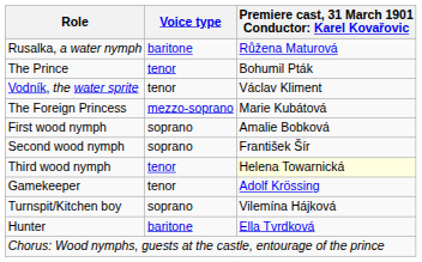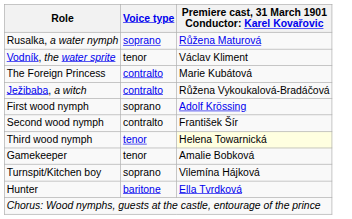 <table class="wikitable">
 <tr>
 <th>Role</th>
 <th><a href='#'>Voice type</a></th>
 <th>Premiere cast, 31 March 1901<br>Conductor: <a href='#'>Karel Kovařovic</a></th>
 </tr>
 <tr>
 <td>Rusalka, <em>a water nymph</em></td>
-<td><a href='#'>baritone</a></td>
+<td><a href='#'>soprano</a></td>
 <td><a href='#'>Růžena Maturová</a></td>
-</tr>
-<tr>
-<td>The Prince</td>
-<td><a href='#'>tenor</a></td>
-<td>Bohumil Pták</td>
 </tr>
 <tr>
 <td><a href='#'>Vodník</a>, <em>the <a href='#'>water sprite</a></em></td>
 <td>tenor</td>
 <td>Václav Kliment</td>
 </tr>
 <tr>
 <td>The Foreign Princess</td>
-<td><a href='#'>mezzo-soprano</a></td>
+<td><a href='#'>contralto</a></td>
 <td>Marie Kubátová</td>
+</tr>
+<tr>
+<td><a href='#'>Ježibaba</a>, <em>a witch</em></td>
+<td><a href='#'>contralto</a></td>
+<td>Růžena Vykoukalová-Bradáčová</td>
 </tr>
 <tr>
 <td>First wood nymph</td>
 <td>soprano</td>
-<td>Amalie Bobková</td>
+<td><a href='#'>Adolf Krössing</a></td>
 </tr>
 <tr>
 <td>Second wood nymph</td>
-<td>soprano</td>
+<td>contralto</td>
 <td>František Šír</td>
 </tr>
 <tr>
 <td>Third wood nymph</td>
 <td><a href='#'>tenor</a></td>
 <td style="background: lightyellow;">Helena Towarnická</td>
 </tr>
 <tr>
 <td>Gamekeeper</td>
 <td>tenor</td>
-<td><a href='#'>Adolf Krössing</a></td>
+<td>Amalie Bobková</td>
 </tr>
 <tr>
 <td>Turnspit/Kitchen boy</td>
 <td>soprano</td>
 <td>Vilemína Hájková</td>
 </tr>
 <tr>
 <td>Hunter</td>
 <td><a href='#'>baritone</a></td>
 <td><a href='#'>Ella Tvrdková</a></td>
 </tr>
 <tr>
 <td colspan="3"><em>Chorus: Wood nymphs, guests at the castle, entourage of the prince</em></td>
 </tr>
 </table>
